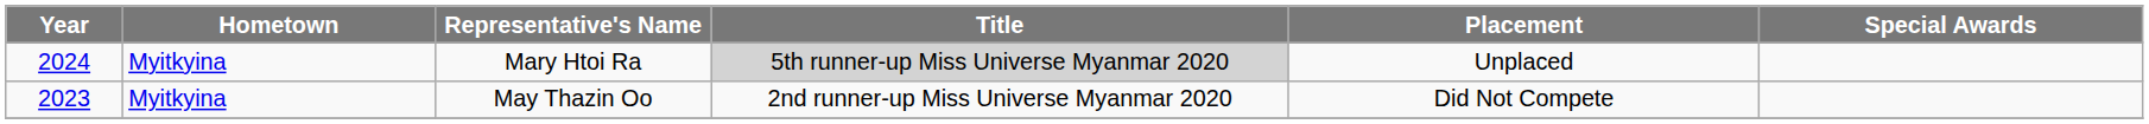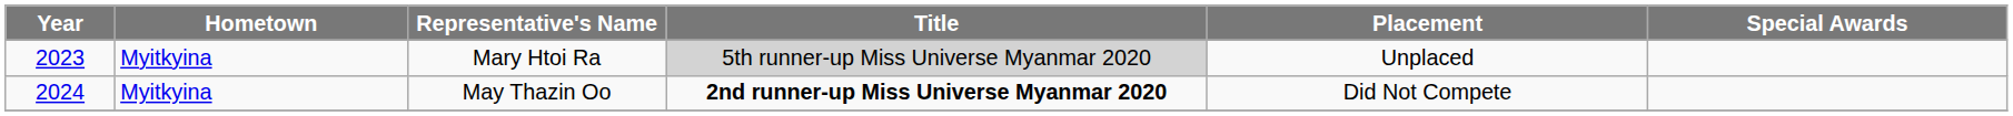 <table class="wikitable sortable" style="font-size: 83%; text-align:center">
 <tr>
 <th width="60" style="background-color:#787878;color:#FFFFFF;">Year</th>
 <th width="170" style="background-color:#787878;color:#FFFFFF;">Hometown</th>
 <th width="150" style="background-color:#787878;color:#FFFFFF;">Representative's Name</th>
 <th width="320" style="background-color:#787878;color:#FFFFFF;">Title</th>
 <th width="260" style="background-color:#787878;color:#FFFFFF;">Placement</th>
 <th width="210" style="background-color:#787878;color:#FFFFFF;">Special Awards</th>
 </tr>
 <tr>
-<td><a href='#'>2024</a></td>
+<td><a href='#'>2023</a></td>
 <td align=left> <a href='#'>Myitkyina</a></td>
 <td>Mary Htoi Ra</td>
 <td style="background: lightgrey;">5th runner-up Miss Universe Myanmar 2020</td>
 <td>Unplaced</td>
 <td></td>
 </tr>
 <tr>
-<td><a href='#'>2023</a></td>
+<td><a href='#'>2024</a></td>
 <td align=left> <a href='#'>Myitkyina</a></td>
 <td>May Thazin Oo</td>
-<td>2nd runner-up Miss Universe Myanmar 2020</td>
+<td><strong>2nd runner-up Miss Universe Myanmar 2020</strong></td>
 <td>Did Not Compete</td>
 <td></td>
 </tr>
 <tr>
 </tr>
 </table>
